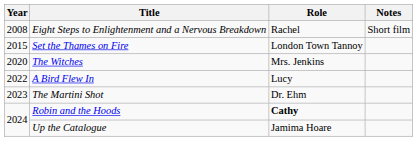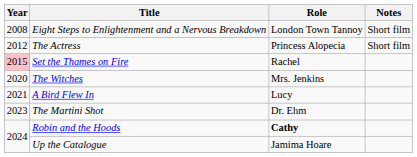 <table class="wikitable">
 <tr>
 <th>Year</th>
 <th>Title</th>
 <th>Role</th>
 <th>Notes</th>
 </tr>
 <tr>
 <td>2008</td>
 <td><em>Eight Steps to Enlightenment and a Nervous Breakdown</em></td>
-<td>Rachel</td>
+<td>London Town Tannoy</td>
 <td>Short film</td>
 </tr>
 <tr>
-<td>2015</td>
+<td>2012</td>
+<td><em>The Actress</em></td>
+<td>Princess Alopecia</td>
+<td>Short film</td>
+</tr>
+<tr>
+<td style="background: pink;">2015</td>
 <td><em><a href='#'>Set the Thames on Fire</a></em></td>
-<td>London Town Tannoy</td>
+<td>Rachel</td>
 <td></td>
 </tr>
 <tr>
 <td>2020</td>
 <td><em><a href='#'>The Witches</a></em></td>
 <td>Mrs. Jenkins</td>
 <td></td>
 </tr>
 <tr>
-<td>2022</td>
+<td>2021</td>
 <td><em><a href='#'>A Bird Flew In</a></em></td>
 <td>Lucy</td>
 <td></td>
 </tr>
 <tr>
 <td>2023</td>
 <td><em>The Martini Shot</em></td>
 <td>Dr. Ehm</td>
 <td></td>
 </tr>
 <tr>
 <td rowspan="2">2024</td>
 <td><em><a href='#'>Robin and the Hoods</a></em></td>
 <td><strong>Cathy</strong></td>
 <td></td>
 </tr>
 <tr>
 <td><em>Up the Catalogue</em></td>
 <td>Jamima Hoare</td>
 <td></td>
 </tr>
 </table>
